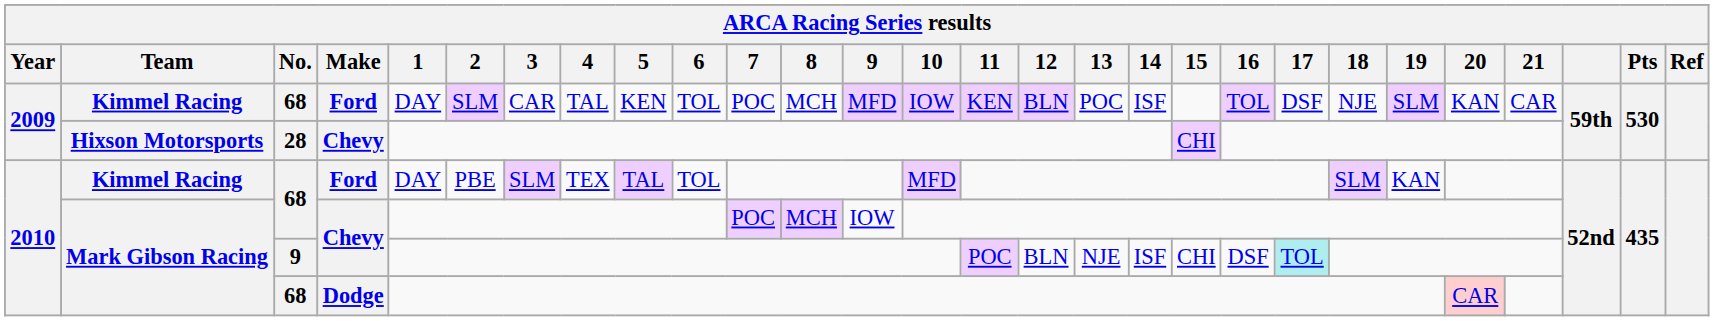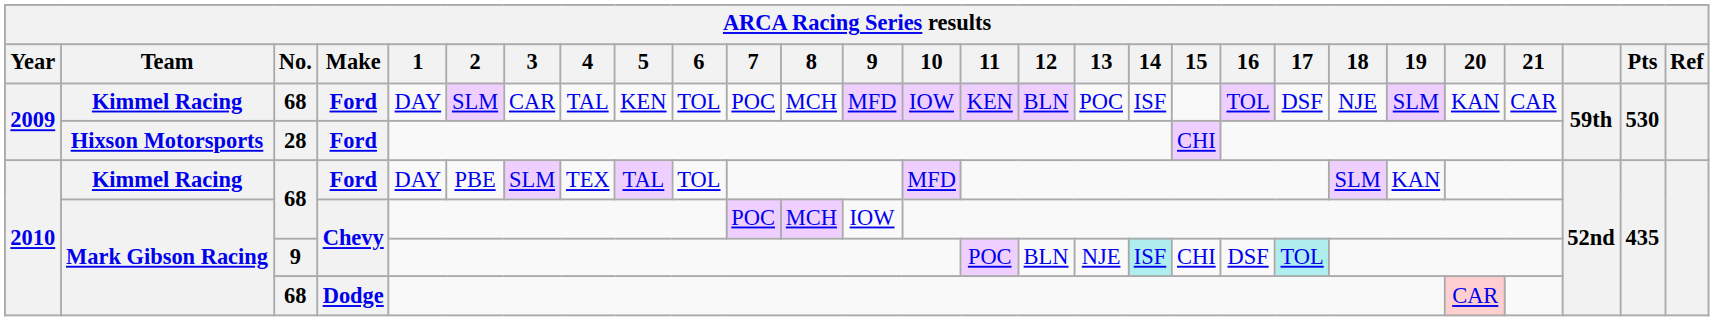 <table class="wikitable" style="text-align:center; font-size:75%">
 <tr>
 <th colspan=48><a href='#'>ARCA Racing Series</a> results</th>
 </tr>
 <tr>
 <th>Year</th>
 <th>Team</th>
 <th>No.</th>
 <th>Make</th>
 <th>1</th>
 <th>2</th>
 <th>3</th>
 <th>4</th>
 <th>5</th>
 <th>6</th>
 <th>7</th>
 <th>8</th>
 <th>9</th>
 <th>10</th>
 <th>11</th>
 <th>12</th>
 <th>13</th>
 <th>14</th>
 <th>15</th>
 <th>16</th>
 <th>17</th>
 <th>18</th>
 <th>19</th>
 <th>20</th>
 <th>21</th>
 <th></th>
 <th>Pts</th>
 <th>Ref</th>
 </tr>
 <tr>
 <th rowspan=2><a href='#'>2009</a></th>
 <th><a href='#'>Kimmel Racing</a></th>
 <th>68</th>
 <th><a href='#'>Ford</a></th>
 <td><a href='#'>DAY</a></td>
 <td style="background:#EFCFFF;"><a href='#'>SLM</a><br></td>
 <td><a href='#'>CAR</a></td>
 <td><a href='#'>TAL</a></td>
 <td><a href='#'>KEN</a></td>
 <td><a href='#'>TOL</a></td>
 <td><a href='#'>POC</a></td>
 <td><a href='#'>MCH</a></td>
 <td style="background:#EFCFFF;"><a href='#'>MFD</a><br></td>
 <td style="background:#EFCFFF;"><a href='#'>IOW</a><br></td>
 <td style="background:#EFCFFF;"><a href='#'>KEN</a><br></td>
 <td style="background:#EFCFFF;"><a href='#'>BLN</a><br></td>
 <td><a href='#'>POC</a></td>
 <td><a href='#'>ISF</a></td>
 <td></td>
 <td style="background:#EFCFFF;"><a href='#'>TOL</a><br></td>
 <td><a href='#'>DSF</a></td>
 <td><a href='#'>NJE</a></td>
 <td style="background:#EFCFFF;"><a href='#'>SLM</a><br></td>
 <td><a href='#'>KAN</a></td>
 <td><a href='#'>CAR</a></td>
 <th rowspan=2>59th</th>
 <th rowspan=2>530</th>
 <th rowspan=2></th>
 </tr>
 <tr>
 <th><a href='#'>Hixson Motorsports</a></th>
 <th>28</th>
-<th><a href='#'>Chevy</a></th>
+<th><a href='#'>Ford</a></th>
 <td colspan=14></td>
 <td style="background:#EFCFFF;"><a href='#'>CHI</a><br></td>
 <td colspan=6></td>
 </tr>
 <tr>
 <th rowspan=4><a href='#'>2010</a></th>
 <th><a href='#'>Kimmel Racing</a></th>
 <th rowspan=2>68</th>
 <th><a href='#'>Ford</a></th>
 <td><a href='#'>DAY</a></td>
 <td><a href='#'>PBE</a></td>
 <td style="background:#EFCFFF;"><a href='#'>SLM</a><br></td>
 <td><a href='#'>TEX</a></td>
 <td style="background:#EFCFFF;"><a href='#'>TAL</a><br></td>
 <td><a href='#'>TOL</a></td>
 <td colspan=3></td>
 <td style="background:#EFCFFF;"><a href='#'>MFD</a><br></td>
 <td colspan=7></td>
 <td style="background:#EFCFFF;"><a href='#'>SLM</a><br></td>
 <td><a href='#'>KAN</a></td>
 <td colspan=2></td>
 <th rowspan=4>52nd</th>
 <th rowspan=4>435</th>
 <th rowspan=4></th>
 </tr>
 <tr>
 <th rowspan=3><a href='#'>Mark Gibson Racing</a></th>
 <th rowspan=2><a href='#'>Chevy</a></th>
 <td colspan=6></td>
 <td style="background:#EFCFFF;"><a href='#'>POC</a><br></td>
 <td style="background:#EFCFFF;"><a href='#'>MCH</a><br></td>
 <td><a href='#'>IOW</a></td>
 <td colspan=12></td>
 </tr>
 <tr>
 <th>9</th>
 <td colspan=10></td>
 <td style="background:#EFCFFF;"><a href='#'>POC</a><br></td>
 <td><a href='#'>BLN</a></td>
 <td><a href='#'>NJE</a></td>
-<td><a href='#'>ISF</a></td>
+<td style="background: paleturquoise;"><a href='#'>ISF</a></td>
 <td><a href='#'>CHI</a></td>
 <td><a href='#'>DSF</a></td>
 <td style="background: paleturquoise;"><a href='#'>TOL</a></td>
 <td colspan=4></td>
 </tr>
 <tr>
 <th>68</th>
 <th><a href='#'>Dodge</a></th>
 <td colspan=19></td>
 <td style="background:#FFCFCF;"><a href='#'>CAR</a><br></td>
 <td></td>
 </tr>
 </table>
